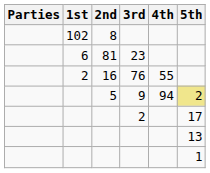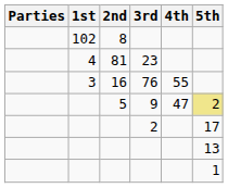 <table class="wikitable" style="text-align:right;">
 <tr>
 <th style="text-align:left;">Parties</th>
 <th>1st</th>
 <th>2nd</th>
 <th>3rd</th>
 <th>4th</th>
 <th>5th</th>
 </tr>
 <tr>
 <td style="text-align:left;"></td>
 <td>102</td>
 <td>8</td>
 <td></td>
 <td></td>
 <td></td>
 </tr>
 <tr>
 <td style="text-align:left;"></td>
-<td>6</td>
+<td>4</td>
 <td>81</td>
 <td>23</td>
 <td></td>
 <td></td>
 </tr>
 <tr>
 <td style="text-align:left;"></td>
-<td>2</td>
+<td>3</td>
 <td>16</td>
 <td>76</td>
 <td>55</td>
 <td></td>
 </tr>
 <tr>
 <td style="text-align:left;"></td>
 <td></td>
 <td>5</td>
 <td>9</td>
-<td>94</td>
+<td>47</td>
 <td style="background: khaki;">2</td>
 </tr>
 <tr>
 <td style="text-align:left;"></td>
 <td></td>
 <td></td>
 <td>2</td>
 <td></td>
 <td>17</td>
 </tr>
 <tr>
 <td style="text-align:left;"></td>
 <td></td>
 <td></td>
 <td></td>
 <td></td>
 <td>13</td>
 </tr>
 <tr>
 <td style="text-align:left;"></td>
 <td></td>
 <td></td>
 <td></td>
 <td></td>
 <td>1</td>
 </tr>
 </table>
